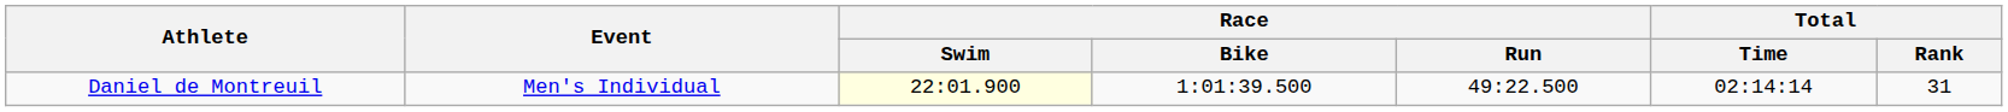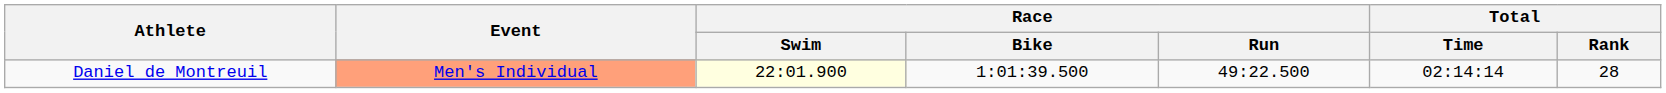 <table class="wikitable" style="font-size:95%; text-align:center;" width="95%">
 <tr>
 <th rowspan="2">Athlete</th>
 <th rowspan="2">Event</th>
 <th colspan="3">Race</th>
 <th colspan="2">Total</th>
 </tr>
 <tr>
 <th>Swim</th>
 <th>Bike</th>
 <th>Run</th>
 <th>Time</th>
 <th>Rank</th>
 </tr>
 <tr>
 <td width=20%><a href='#'>Daniel de Montreuil</a></td>
-<td><a href='#'>Men's Individual</a></td>
+<td style="background: lightsalmon;"><a href='#'>Men's Individual</a></td>
 <td style="background: lightyellow;">22:01.900</td>
 <td>1:01:39.500</td>
 <td>49:22.500</td>
 <td>02:14:14</td>
-<td>31</td>
+<td>28</td>
 </tr>
 </table>
